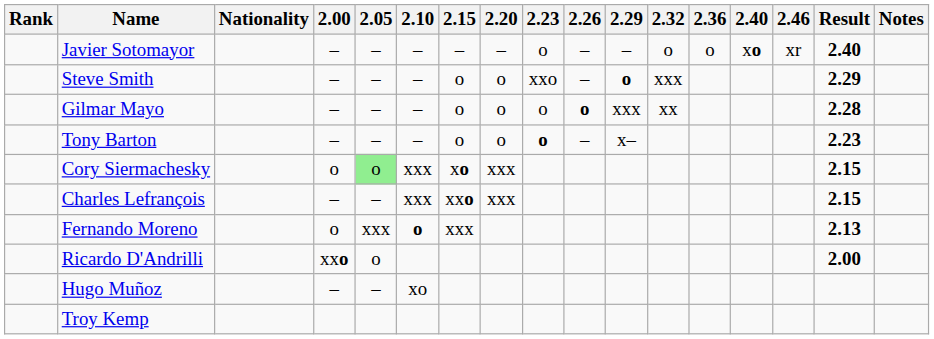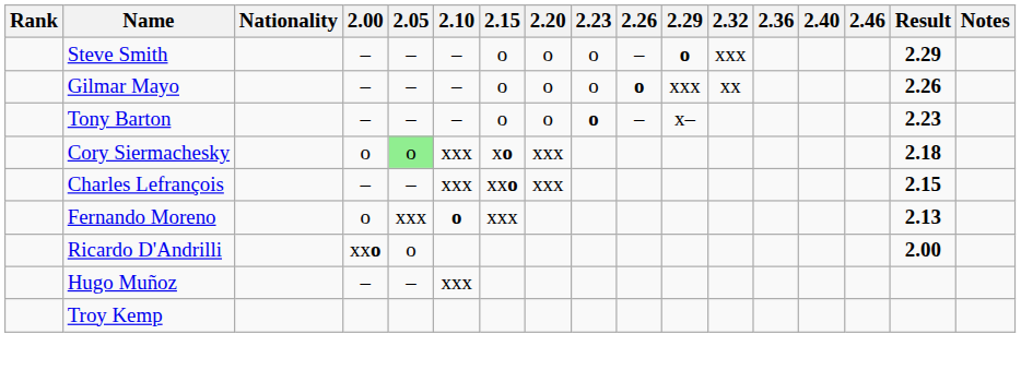 <table class="wikitable sortable" style="text-align:center">
 <tr>
 <th>Rank</th>
 <th>Name</th>
 <th>Nationality</th>
 <th>2.00</th>
 <th>2.05</th>
 <th>2.10</th>
 <th>2.15</th>
 <th>2.20</th>
 <th>2.23</th>
 <th>2.26</th>
 <th>2.29</th>
 <th>2.32</th>
 <th>2.36</th>
 <th>2.40</th>
 <th>2.46</th>
 <th>Result</th>
 <th>Notes</th>
 </tr>
 <tr>
 <td></td>
-<td align=left><a href='#'>Javier Sotomayor</a></td>
-<td align=left></td>
-<td>–</td>
-<td>–</td>
-<td>–</td>
-<td>–</td>
-<td>–</td>
-<td>o</td>
-<td>–</td>
-<td>–</td>
-<td>o</td>
-<td>o</td>
-<td>x<strong>o</strong></td>
-<td>xr</td>
-<td><strong>2.40</strong></td>
-<td></td>
-</tr>
-<tr>
-<td></td>
 <td align=left><a href='#'>Steve Smith</a></td>
 <td align=left></td>
 <td>–</td>
 <td>–</td>
 <td>–</td>
 <td>o</td>
 <td>o</td>
-<td>xxo</td>
+<td>o</td>
 <td>–</td>
 <td><strong>o</strong></td>
 <td>xxx</td>
 <td></td>
 <td></td>
 <td></td>
 <td><strong>2.29</strong></td>
 <td></td>
 </tr>
 <tr>
 <td></td>
 <td align=left><a href='#'>Gilmar Mayo</a></td>
 <td align=left></td>
 <td>–</td>
 <td>–</td>
 <td>–</td>
 <td>o</td>
 <td>o</td>
 <td>o</td>
 <td><strong>o</strong></td>
 <td>xxx</td>
 <td>xx</td>
 <td></td>
 <td></td>
 <td></td>
-<td><strong>2.28</strong></td>
+<td><strong>2.26</strong></td>
 <td></td>
 </tr>
 <tr>
 <td></td>
 <td align=left><a href='#'>Tony Barton</a></td>
 <td align=left></td>
 <td>–</td>
 <td>–</td>
 <td>–</td>
 <td>o</td>
 <td>o</td>
 <td><strong>o</strong></td>
 <td>–</td>
 <td>x–</td>
 <td></td>
 <td></td>
 <td></td>
 <td></td>
 <td><strong>2.23</strong></td>
 <td></td>
 </tr>
 <tr>
 <td></td>
 <td align=left><a href='#'>Cory Siermachesky</a></td>
 <td align=left></td>
 <td>o</td>
 <td style="background: lightgreen;">o</td>
 <td>xxx</td>
 <td>x<strong>o</strong></td>
 <td>xxx</td>
 <td></td>
 <td></td>
 <td></td>
 <td></td>
 <td></td>
 <td></td>
 <td></td>
-<td><strong>2.15</strong></td>
+<td><strong>2.18</strong></td>
 <td></td>
 </tr>
 <tr>
 <td></td>
 <td align=left><a href='#'>Charles Lefrançois</a></td>
 <td align=left></td>
 <td>–</td>
 <td>–</td>
 <td>xxx</td>
 <td>xx<strong>o</strong></td>
 <td>xxx</td>
 <td></td>
 <td></td>
 <td></td>
 <td></td>
 <td></td>
 <td></td>
 <td></td>
 <td><strong>2.15</strong></td>
 <td></td>
 </tr>
 <tr>
 <td></td>
 <td align=left><a href='#'>Fernando Moreno</a></td>
 <td align=left></td>
 <td>o</td>
 <td>xxx</td>
 <td><strong>o</strong></td>
 <td>xxx</td>
 <td></td>
 <td></td>
 <td></td>
 <td></td>
 <td></td>
 <td></td>
 <td></td>
 <td></td>
 <td><strong>2.13</strong></td>
 <td></td>
 </tr>
 <tr>
 <td></td>
 <td align=left><a href='#'>Ricardo D'Andrilli</a></td>
 <td align=left></td>
 <td>xx<strong>o</strong></td>
 <td>o</td>
 <td></td>
 <td></td>
 <td></td>
 <td></td>
 <td></td>
 <td></td>
 <td></td>
 <td></td>
 <td></td>
 <td></td>
 <td><strong>2.00</strong></td>
 <td></td>
 </tr>
 <tr>
 <td></td>
 <td align=left><a href='#'>Hugo Muñoz</a></td>
 <td align=left></td>
 <td>–</td>
 <td>–</td>
-<td>xo</td>
+<td>xxx</td>
 <td></td>
 <td></td>
 <td></td>
 <td></td>
 <td></td>
 <td></td>
 <td></td>
 <td></td>
 <td></td>
 <td><strong></strong></td>
 <td></td>
 </tr>
 <tr>
 <td></td>
 <td align=left><a href='#'>Troy Kemp</a></td>
 <td align=left></td>
 <td></td>
 <td></td>
 <td></td>
 <td></td>
 <td></td>
 <td></td>
 <td></td>
 <td></td>
 <td></td>
 <td></td>
 <td></td>
 <td></td>
 <td><strong></strong></td>
 <td></td>
 </tr>
 </table>
